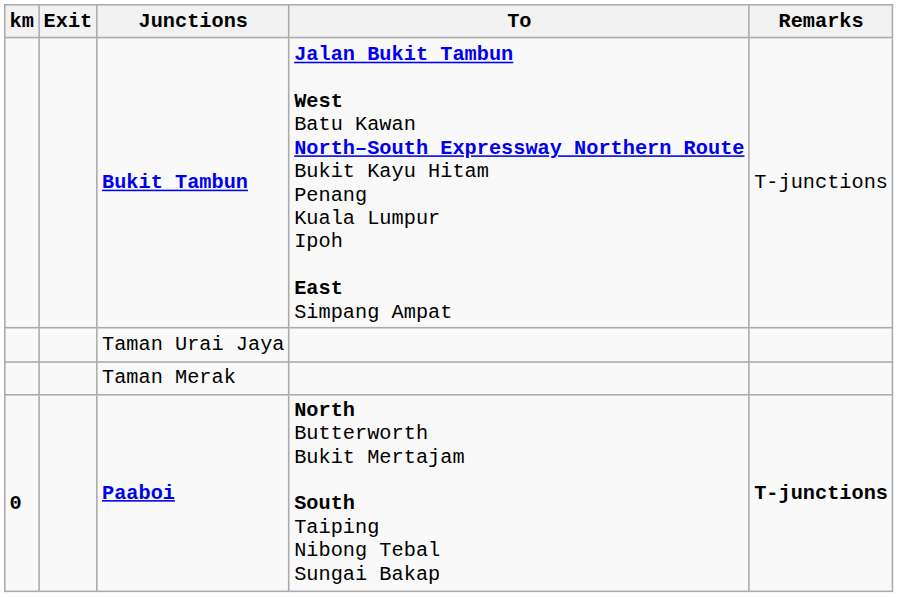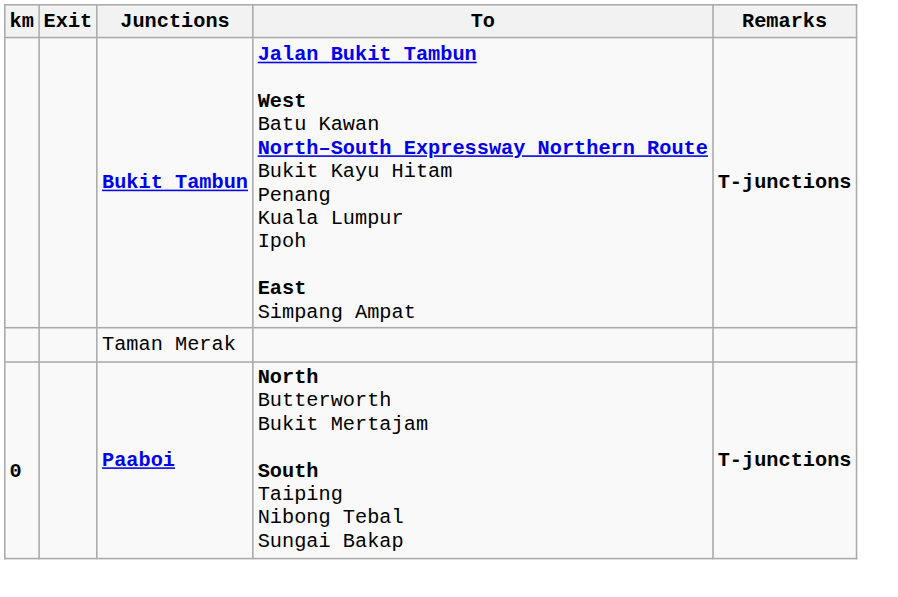 <table class="wikitable">
 <tr>
 <th>km</th>
 <th>Exit</th>
 <th>Junctions</th>
 <th>To</th>
 <th>Remarks</th>
 </tr>
 <tr>
 <td></td>
 <td></td>
 <td><strong><a href='#'>Bukit Tambun</a></strong></td>
 <td> <strong><a href='#'>Jalan Bukit Tambun</a></strong><br><br><strong>West</strong><br> Batu Kawan<br>  <strong><a href='#'>North–South Expressway Northern Route</a></strong><br>Bukit Kayu Hitam<br>Penang<br>Kuala Lumpur<br>Ipoh<br><br><strong>East</strong><br> Simpang Ampat</td>
-<td>T-junctions</td>
-</tr>
-<tr>
-<td></td>
-<td></td>
-<td>Taman Urai Jaya</td>
-<td></td>
-<td></td>
+<td><strong>T-junctions</strong></td>
 </tr>
 <tr>
 <td></td>
 <td></td>
 <td>Taman Merak</td>
 <td></td>
 <td></td>
 </tr>
 <tr>
 <td><br><strong>0</strong></td>
 <td></td>
 <td><strong><a href='#'>Paaboi</a></strong></td>
 <td><strong>North</strong><br> Butterworth<br> Bukit Mertajam<br><br><strong>South </strong><br> Taiping<br> Nibong Tebal<br> Sungai Bakap</td>
 <td><strong>T-junctions</strong></td>
 </tr>
 </table>
